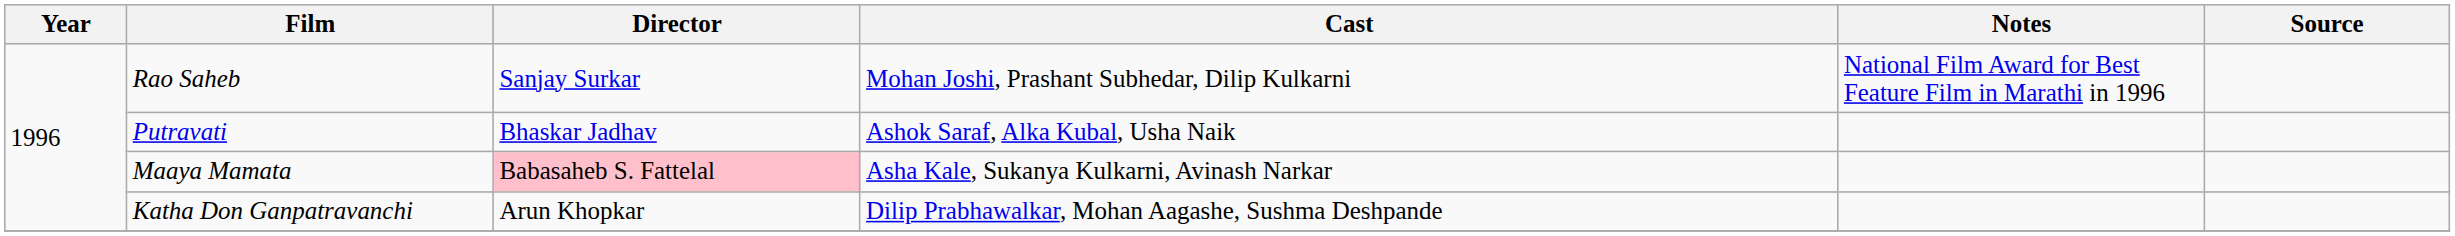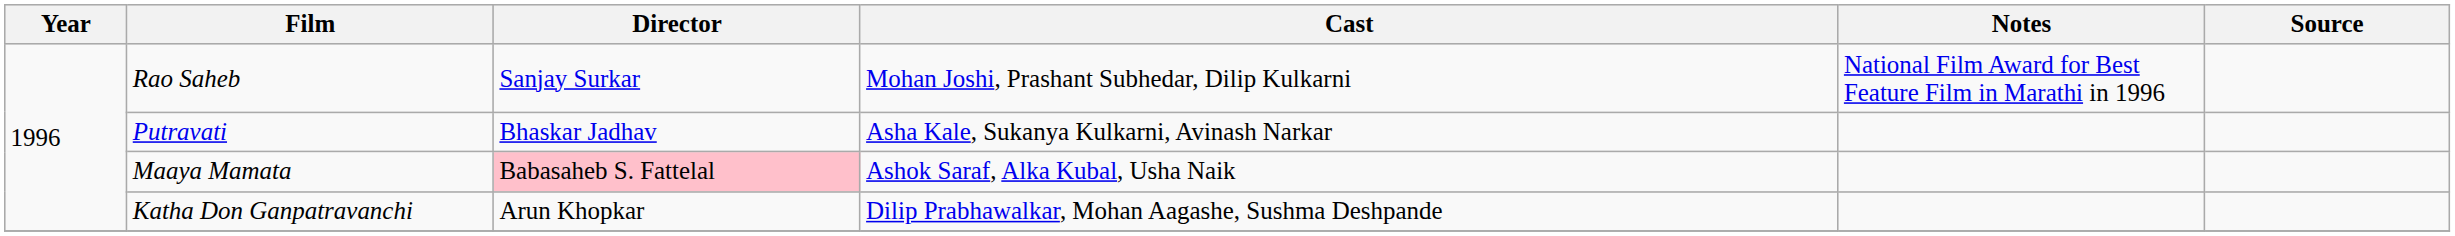 <table class ="wikitable sortable collapsible">
 <tr>
 <th style="width: 05%;">Year</th>
 <th style="width: 15%;">Film</th>
 <th style="width: 15%;">Director</th>
 <th style="width: 40%;" class="unsortable">Cast</th>
 <th style="width: 15%;" class="unsortable">Notes</th>
 <th style="width: 15%;" class="unsortable">Source</th>
 </tr>
 <tr>
 <td rowspan="4">1996</td>
 <td><em>Rao Saheb</em></td>
 <td><a href='#'>Sanjay Surkar</a></td>
 <td><a href='#'>Mohan Joshi</a>, Prashant Subhedar, Dilip Kulkarni</td>
 <td><a href='#'>National Film Award for Best Feature Film in Marathi</a> in 1996</td>
 <td></td>
 </tr>
 <tr>
 <td><em><a href='#'>Putravati</a>  </em></td>
 <td><a href='#'>Bhaskar Jadhav</a></td>
-<td><a href='#'>Ashok Saraf</a>, <a href='#'>Alka Kubal</a>, Usha Naik</td>
+<td><a href='#'>Asha Kale</a>, Sukanya Kulkarni, Avinash Narkar</td>
 <td></td>
 <td></td>
 </tr>
 <tr>
 <td><em> Maaya Mamata</em></td>
 <td style="background: pink;">Babasaheb S. Fattelal</td>
-<td><a href='#'>Asha Kale</a>, Sukanya Kulkarni, Avinash Narkar</td>
+<td><a href='#'>Ashok Saraf</a>, <a href='#'>Alka Kubal</a>, Usha Naik</td>
 <td></td>
 <td></td>
 </tr>
 <tr>
 <td><em>Katha Don Ganpatravanchi </em></td>
 <td>Arun Khopkar</td>
 <td><a href='#'>Dilip Prabhawalkar</a>, Mohan Aagashe, Sushma Deshpande</td>
 <td></td>
 <td></td>
 </tr>
 <tr>
 </tr>
 </table>
